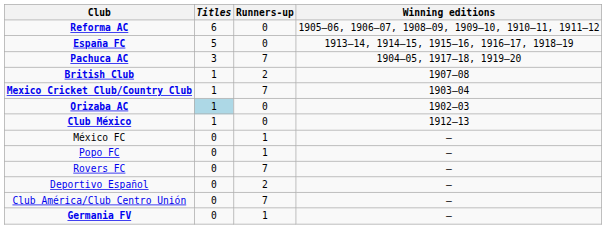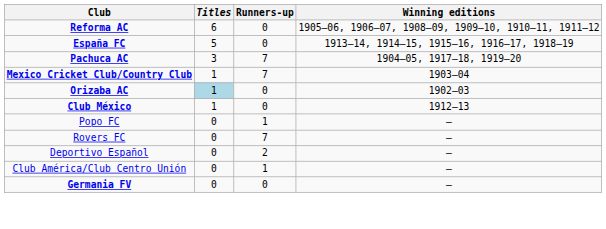 <table class="wikitable" style="text-align: center;">
 <tr>
 <th>Club</th>
 <th><em>Titles</em></th>
 <th>Runners-up</th>
 <th>Winning editions</th>
 </tr>
 <tr>
 <td><strong><a href='#'>Reforma AC</a></strong></td>
 <td>6</td>
 <td>0</td>
 <td>1905–06, 1906–07, 1908–09, 1909–10, 1910–11, 1911–12</td>
 </tr>
 <tr>
 <td><strong><a href='#'>España FC</a></strong></td>
 <td>5</td>
 <td>0</td>
 <td>1913–14, 1914–15, 1915–16, 1916–17, 1918–19</td>
 </tr>
 <tr>
 <td><strong><a href='#'>Pachuca AC</a></strong></td>
 <td>3</td>
 <td>7</td>
 <td>1904–05, 1917–18, 1919–20</td>
 </tr>
 <tr>
-<td><strong><a href='#'>British Club</a></strong></td>
-<td>1</td>
-<td>2</td>
-<td>1907–08</td>
-</tr>
-<tr>
 <td><strong><a href='#'>Mexico Cricket Club/Country Club</a></strong></td>
 <td>1</td>
 <td>7</td>
 <td>1903–04</td>
 </tr>
 <tr>
 <td><strong><a href='#'>Orizaba AC</a></strong></td>
 <td style="background: lightblue;">1</td>
 <td>0</td>
 <td>1902–03</td>
 </tr>
 <tr>
 <td><strong><a href='#'>Club México</a></strong></td>
 <td>1</td>
 <td>0</td>
 <td>1912–13</td>
-</tr>
-<tr>
-<td>México FC</td>
-<td>0</td>
-<td>1</td>
-<td>–</td>
 </tr>
 <tr>
 <td><a href='#'>Popo FC</a></td>
 <td>0</td>
 <td>1</td>
 <td>–</td>
 </tr>
 <tr>
 <td><a href='#'>Rovers FC</a></td>
 <td>0</td>
 <td>7</td>
 <td>–</td>
 </tr>
 <tr>
 <td><a href='#'>Deportivo Español</a></td>
 <td>0</td>
 <td>2</td>
 <td>–</td>
 </tr>
 <tr>
 <td><a href='#'>Club América/Club Centro Unión</a></td>
 <td>0</td>
-<td>7</td>
+<td>1</td>
 <td>–</td>
 </tr>
 <tr>
 <td><strong><a href='#'>Germania FV</a></strong></td>
 <td>0</td>
-<td>1</td>
+<td>0</td>
 <td>–</td>
 </tr>
 </table>
